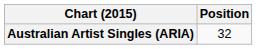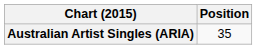 <table class="wikitable plainrowheaders" style="text-align:center">
 <tr>
 <th scope="col">Chart (2015)</th>
 <th scope="col">Position</th>
 </tr>
 <tr>
 <th scope="row">Australian Artist Singles (ARIA)</th>
-<td>32</td>
+<td>35</td>
 </tr>
 </table>
